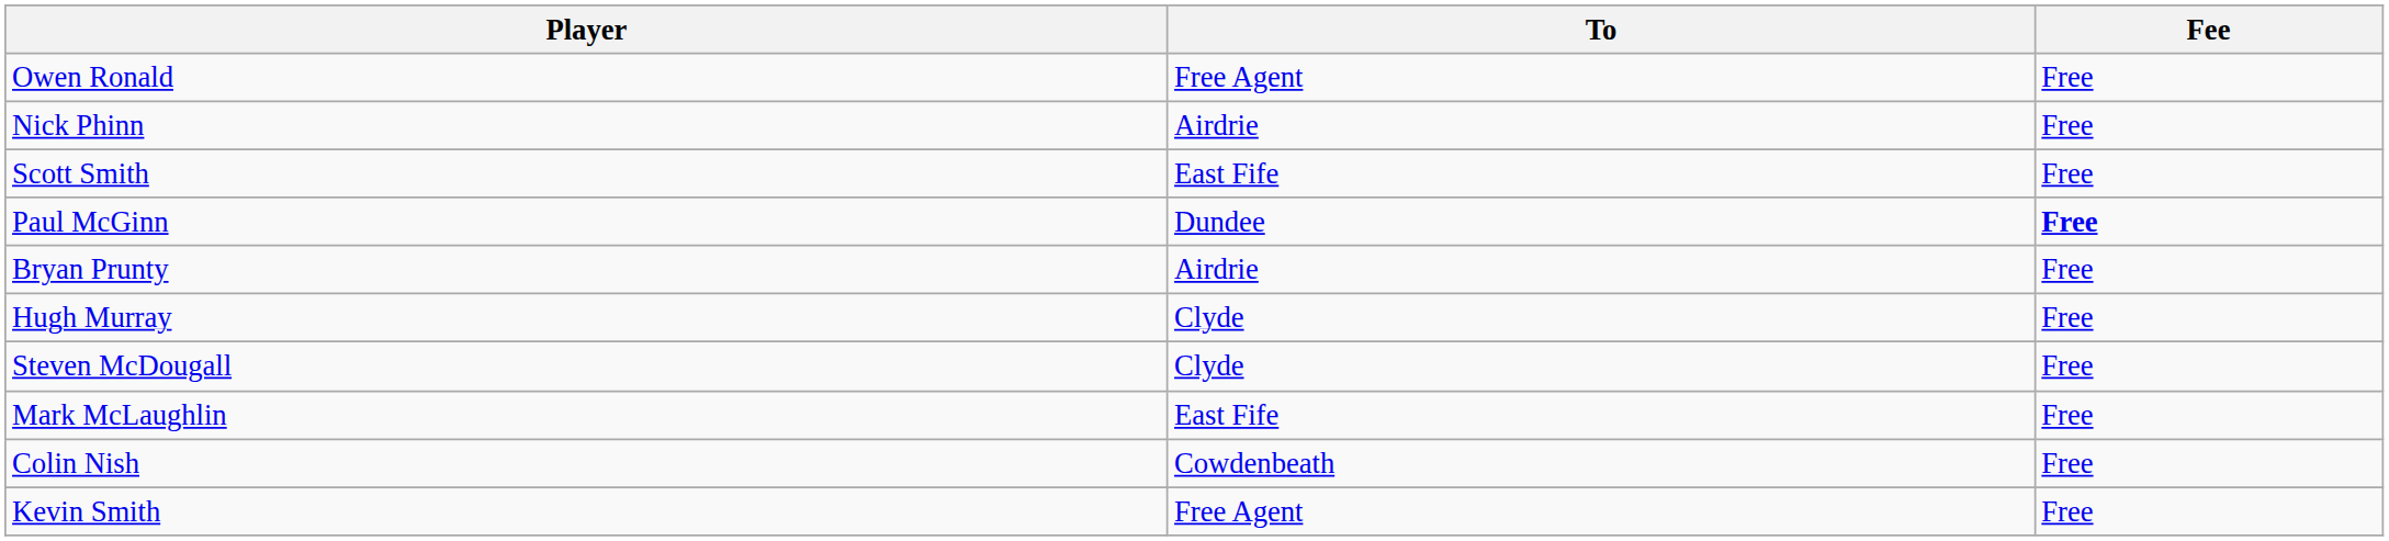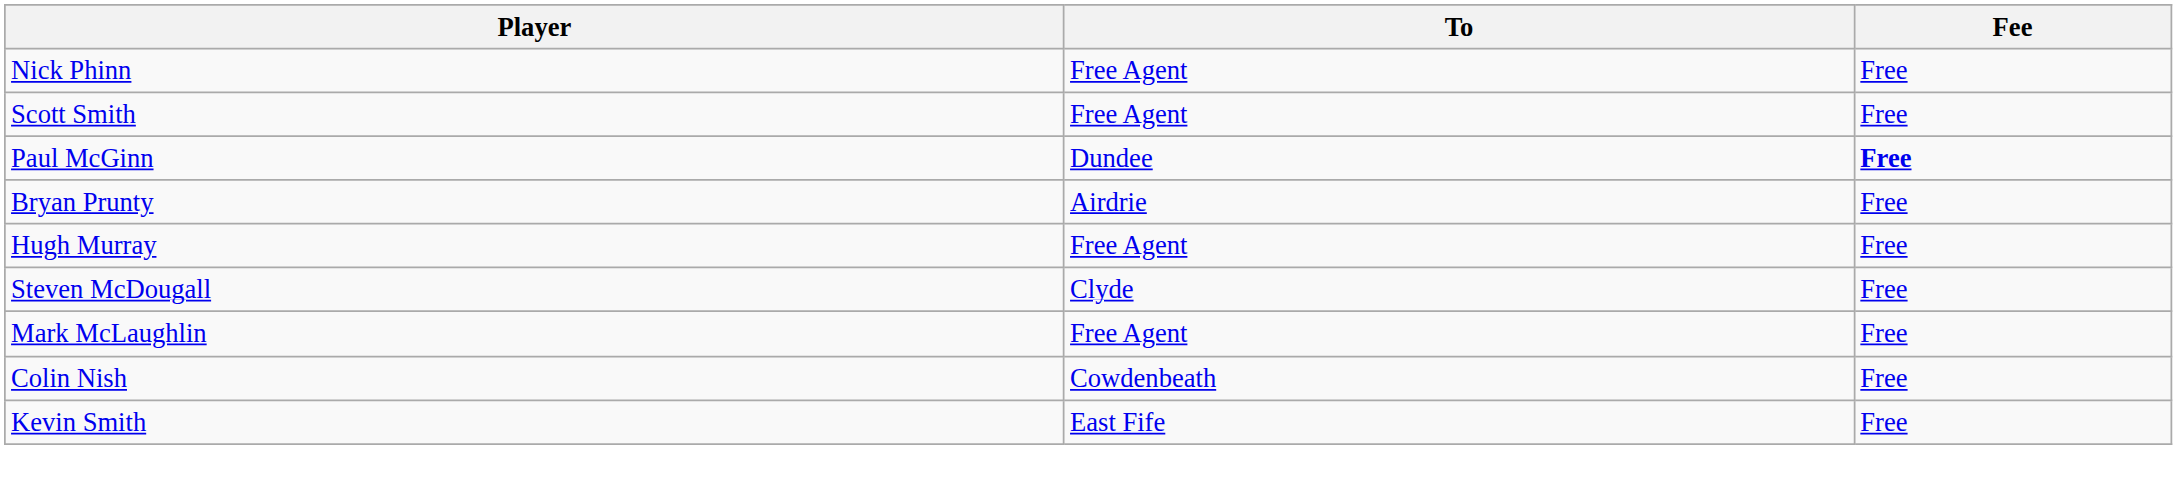 <table class="wikitable" style="text-align:center; font-size:95%;width:98%; text-align:left">
 <tr>
 <th>Player</th>
 <th>To</th>
 <th>Fee</th>
 </tr>
 <tr>
-<td> <a href='#'>Owen Ronald</a></td>
+<td> <a href='#'>Nick Phinn</a></td>
 <td><a href='#'>Free Agent</a></td>
 <td><a href='#'>Free</a></td>
 </tr>
 <tr>
-<td> <a href='#'>Nick Phinn</a></td>
-<td> <a href='#'>Airdrie</a></td>
-<td><a href='#'>Free</a></td>
-</tr>
-<tr>
 <td> <a href='#'>Scott Smith</a></td>
-<td> <a href='#'>East Fife</a></td>
+<td><a href='#'>Free Agent</a></td>
 <td><a href='#'>Free</a></td>
 </tr>
 <tr>
 <td> <a href='#'>Paul McGinn</a></td>
 <td> <a href='#'>Dundee</a></td>
 <td><strong><a href='#'>Free</a></strong></td>
 </tr>
 <tr>
 <td> <a href='#'>Bryan Prunty</a></td>
 <td> <a href='#'>Airdrie</a></td>
 <td><a href='#'>Free</a></td>
 </tr>
 <tr>
 <td> <a href='#'>Hugh Murray</a></td>
-<td> <a href='#'>Clyde</a></td>
+<td><a href='#'>Free Agent</a></td>
 <td><a href='#'>Free</a></td>
 </tr>
 <tr>
 <td> <a href='#'>Steven McDougall</a></td>
 <td> <a href='#'>Clyde</a></td>
 <td><a href='#'>Free</a></td>
 </tr>
 <tr>
 <td> <a href='#'>Mark McLaughlin</a></td>
-<td> <a href='#'>East Fife</a></td>
+<td><a href='#'>Free Agent</a></td>
 <td><a href='#'>Free</a></td>
 </tr>
 <tr>
 <td> <a href='#'>Colin Nish</a></td>
 <td> <a href='#'>Cowdenbeath</a></td>
 <td><a href='#'>Free</a></td>
 </tr>
 <tr>
 <td> <a href='#'>Kevin Smith</a></td>
-<td><a href='#'>Free Agent</a></td>
+<td> <a href='#'>East Fife</a></td>
 <td><a href='#'>Free</a></td>
 </tr>
 </table>
